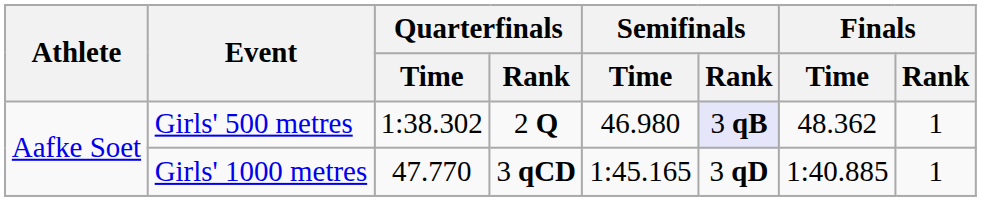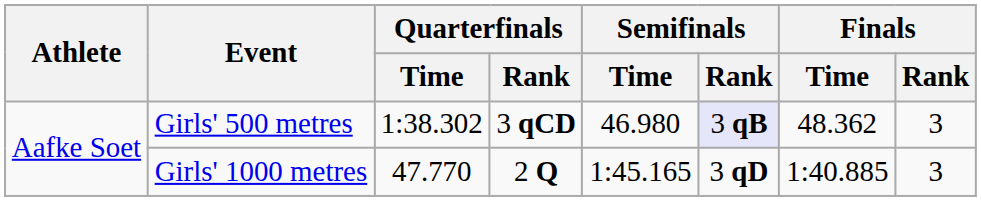 <table class="wikitable" style="font-size:90%;">
 <tr>
 <th rowspan=2>Athlete</th>
 <th rowspan=2>Event</th>
 <th colspan=2>Quarterfinals</th>
 <th colspan=2>Semifinals</th>
 <th colspan=2>Finals</th>
 </tr>
 <tr>
 <th>Time</th>
 <th>Rank</th>
 <th>Time</th>
 <th>Rank</th>
 <th>Time</th>
 <th>Rank</th>
 </tr>
 <tr>
 <td rowspan=2><a href='#'>Aafke Soet</a></td>
 <td><a href='#'>Girls' 500 metres</a></td>
 <td align=center>1:38.302</td>
-<td align=center>2 <strong>Q</strong></td>
+<td align=center>3 <strong>qCD</strong></td>
 <td align=center>46.980</td>
 <td align=center style="background: lavender;">3 <strong>qB</strong></td>
 <td align=center>48.362</td>
-<td align=center>1</td>
+<td align=center>3</td>
 </tr>
 <tr>
 <td><a href='#'>Girls' 1000 metres</a></td>
 <td align=center>47.770</td>
-<td align=center>3 <strong>qCD</strong></td>
+<td align=center>2 <strong>Q</strong></td>
 <td align=center>1:45.165</td>
 <td align=center>3 <strong>qD</strong></td>
 <td align=center>1:40.885</td>
-<td align=center>1</td>
+<td align=center>3</td>
 </tr>
 </table>
